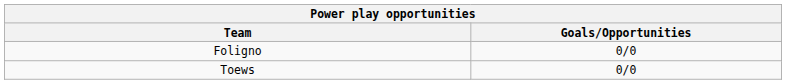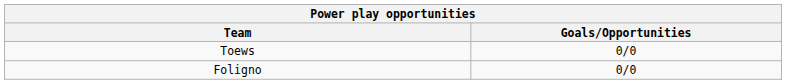 <table class="wikitable" style="width:100%;text-align: center;">
 <tr>
 <th colspan=2>Power play opportunities</th>
 </tr>
 <tr>
 <th style="width:60%;">Team</th>
 <th style="width:40%;">Goals/Opportunities</th>
 </tr>
 <tr>
+<td>Toews</td>
+<td>0/0</td>
+</tr>
+<tr>
 <td>Foligno</td>
 <td>0/0</td>
 </tr>
-<tr>
-<td>Toews</td>
-<td>0/0</td>
-</tr>
 </table>
